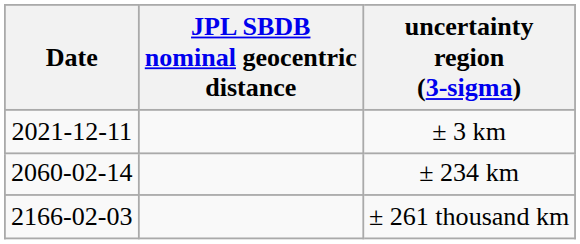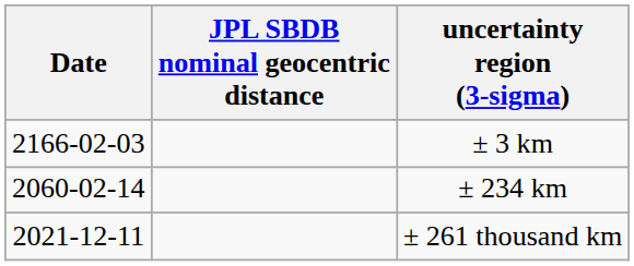 <table class="wikitable" style="text-align:center; font-size: 0.9em;">
 <tr>
 <th>Date</th>
 <th><a href='#'>JPL SBDB</a><br><a href='#'>nominal</a> geocentric<br>distance</th>
 <th>uncertainty<br>region<br>(<a href='#'>3-sigma</a>)</th>
 </tr>
 <tr>
-<td>2021-12-11</td>
+<td>2166-02-03</td>
 <td></td>
 <td>± 3 km</td>
 </tr>
 <tr>
 <td>2060-02-14</td>
 <td></td>
 <td>± 234 km</td>
 </tr>
 <tr>
-<td>2166-02-03</td>
+<td>2021-12-11</td>
 <td></td>
 <td>± 261 thousand km</td>
 </tr>
 </table>
